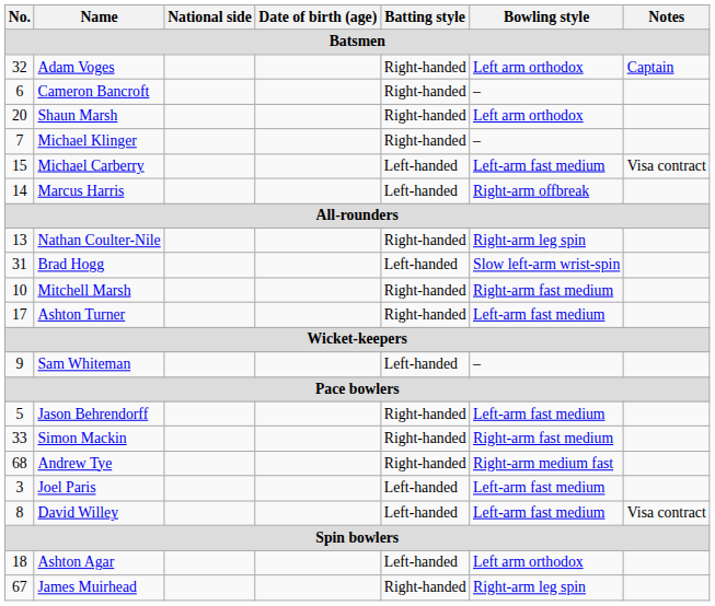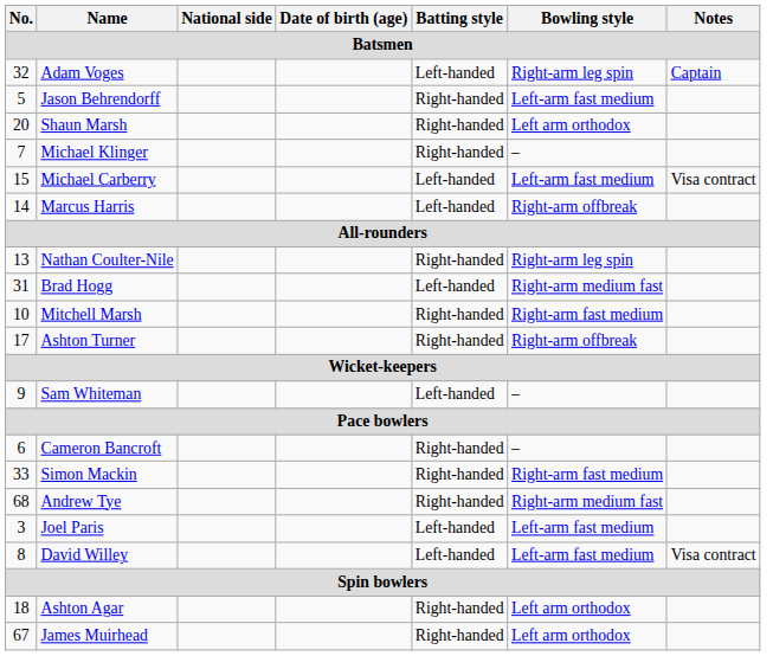 <table class="wikitable"  style="font-size:85%;">
 <tr>
 <th>No.</th>
 <th>Name</th>
 <th>National side</th>
 <th>Date of birth (age)</th>
 <th>Batting style</th>
 <th>Bowling style</th>
 <th>Notes</th>
 </tr>
 <tr>
 <th colspan="7"  style="background:#dcdcdc; text-align:center;">Batsmen</th>
 </tr>
 <tr>
 <td style="text-align:center">32</td>
 <td><a href='#'>Adam Voges</a></td>
 <td></td>
 <td></td>
-<td>Right-handed</td>
-<td><a href='#'>Left arm orthodox</a></td>
+<td>Left-handed</td>
+<td><a href='#'>Right-arm leg spin</a></td>
 <td><a href='#'>Captain</a></td>
 </tr>
 <tr>
-<td style="text-align:center">6</td>
-<td><a href='#'>Cameron Bancroft</a></td>
+<td style="text-align:center">5</td>
+<td><a href='#'>Jason Behrendorff</a></td>
 <td></td>
 <td></td>
 <td>Right-handed</td>
-<td>–</td>
+<td><a href='#'>Left-arm fast medium</a></td>
 <td></td>
 </tr>
 <tr>
 <td style="text-align:center">20</td>
 <td><a href='#'>Shaun Marsh</a></td>
 <td></td>
 <td></td>
 <td>Right-handed</td>
 <td><a href='#'>Left arm orthodox</a></td>
 <td></td>
 </tr>
 <tr>
 <td style="text-align:center">7</td>
 <td><a href='#'>Michael Klinger</a></td>
 <td></td>
 <td></td>
 <td>Right-handed</td>
 <td>–</td>
 <td></td>
 </tr>
 <tr>
 <td style="text-align:center">15</td>
 <td><a href='#'>Michael Carberry</a></td>
 <td></td>
 <td></td>
 <td>Left-handed</td>
 <td><a href='#'>Left-arm fast medium</a></td>
 <td>Visa contract</td>
 </tr>
 <tr>
 <td style="text-align:center">14</td>
 <td><a href='#'>Marcus Harris</a></td>
 <td></td>
 <td></td>
 <td>Left-handed</td>
 <td><a href='#'>Right-arm offbreak</a></td>
 <td></td>
 </tr>
 <tr>
 <th colspan="7"  style="background:#dcdcdc; text-align:center;">All-rounders</th>
 </tr>
 <tr>
 <td style="text-align:center">13</td>
 <td><a href='#'>Nathan Coulter-Nile</a></td>
 <td></td>
 <td></td>
 <td>Right-handed</td>
 <td><a href='#'>Right-arm leg spin</a></td>
 <td></td>
 </tr>
 <tr>
 <td style="text-align:center">31</td>
 <td><a href='#'>Brad Hogg</a></td>
 <td></td>
 <td></td>
 <td>Left-handed</td>
-<td><a href='#'>Slow left-arm wrist-spin</a></td>
+<td><a href='#'>Right-arm medium fast</a></td>
 <td></td>
 </tr>
 <tr>
 <td style="text-align:center">10</td>
 <td><a href='#'>Mitchell Marsh</a></td>
 <td></td>
 <td></td>
 <td>Right-handed</td>
 <td><a href='#'>Right-arm fast medium</a></td>
 <td></td>
 </tr>
 <tr>
 <td style="text-align:center">17</td>
 <td><a href='#'>Ashton Turner</a></td>
 <td></td>
 <td></td>
 <td>Right-handed</td>
-<td><a href='#'>Left-arm fast medium</a></td>
+<td><a href='#'>Right-arm offbreak</a></td>
 <td></td>
 </tr>
 <tr>
 <th colspan="7"  style="background:#dcdcdc; text-align:center;">Wicket-keepers</th>
 </tr>
 <tr>
 <td style="text-align:center">9</td>
 <td><a href='#'>Sam Whiteman</a></td>
 <td></td>
 <td></td>
 <td>Left-handed</td>
 <td>–</td>
 <td></td>
 </tr>
 <tr>
 <th colspan="7"  style="background:#dcdcdc; text-align:center;">Pace bowlers</th>
 </tr>
 <tr>
-<td style="text-align:center">5</td>
-<td><a href='#'>Jason Behrendorff</a></td>
+<td style="text-align:center">6</td>
+<td><a href='#'>Cameron Bancroft</a></td>
 <td></td>
 <td></td>
 <td>Right-handed</td>
-<td><a href='#'>Left-arm fast medium</a></td>
+<td>–</td>
 <td></td>
 </tr>
 <tr>
 <td style="text-align:center">33</td>
 <td><a href='#'>Simon Mackin</a></td>
 <td></td>
 <td></td>
 <td>Right-handed</td>
 <td><a href='#'>Right-arm fast medium</a></td>
 <td></td>
 </tr>
 <tr>
 <td style="text-align:center">68</td>
 <td><a href='#'>Andrew Tye</a></td>
 <td></td>
 <td></td>
 <td>Right-handed</td>
 <td><a href='#'>Right-arm medium fast</a></td>
 <td></td>
 </tr>
 <tr>
 <td style="text-align:center">3</td>
 <td><a href='#'>Joel Paris</a></td>
 <td></td>
 <td></td>
 <td>Left-handed</td>
 <td><a href='#'>Left-arm fast medium</a></td>
 <td></td>
 </tr>
 <tr>
 <td style="text-align:center">8</td>
 <td><a href='#'>David Willey</a></td>
 <td></td>
 <td></td>
 <td>Left-handed</td>
 <td><a href='#'>Left-arm fast medium</a></td>
 <td>Visa contract</td>
 </tr>
 <tr>
 <th colspan="7"  style="background:#dcdcdc; text-align:center;">Spin bowlers</th>
 </tr>
 <tr>
 <td style="text-align:center">18</td>
 <td><a href='#'>Ashton Agar</a></td>
 <td></td>
 <td></td>
-<td>Left-handed</td>
+<td>Right-handed</td>
 <td><a href='#'>Left arm orthodox</a></td>
 <td></td>
 </tr>
 <tr>
 <td style="text-align:center">67</td>
 <td><a href='#'>James Muirhead</a></td>
 <td></td>
 <td></td>
 <td>Right-handed</td>
-<td><a href='#'>Right-arm leg spin</a></td>
+<td><a href='#'>Left arm orthodox</a></td>
 <td></td>
 </tr>
 </table>
